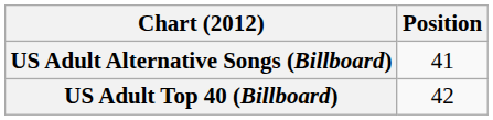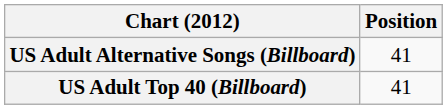 <table class="wikitable sortable plainrowheaders" style="text-align:center">
 <tr>
 <th>Chart (2012)</th>
 <th>Position</th>
 </tr>
 <tr>
 <th scope="row">US Adult Alternative Songs (<em>Billboard</em>)</th>
 <td>41</td>
 </tr>
 <tr>
 <th scope="row">US Adult Top 40 (<em>Billboard</em>)</th>
-<td>42</td>
+<td>41</td>
 </tr>
 </table>
